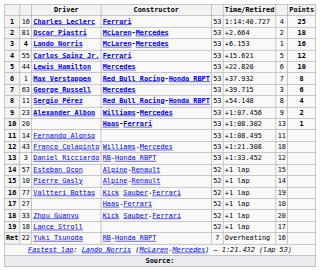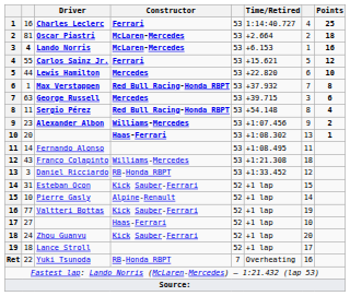 <table class="wikitable sortable" style="font-size: 85%;">
 <tr>
 <th scope="col"></th>
 <th scope="col"></th>
 <th scope="col">Driver</th>
 <th scope="col">Constructor</th>
 <th class="unsortable" scope="col"></th>
 <th class="unsortable" scope="col">Time/Retired</th>
 <th scope="col"></th>
 <th scope="col">Points</th>
 </tr>
 <tr>
 <th>1</th>
 <td align=center>16</td>
 <td data-sort-value="lec"><strong> <a href='#'>Charles Leclerc</a></strong></td>
 <td><strong><a href='#'>Ferrari</a></strong></td>
 <td align=center>53</td>
 <td>1:14:40.727</td>
 <td align=center>4</td>
 <td align=center><strong>25</strong></td>
 </tr>
 <tr>
 <th>2</th>
 <td align=center>81</td>
 <td data-sort-value="pia"><strong> <a href='#'>Oscar Piastri</a></strong></td>
 <td><strong><a href='#'>McLaren</a>-<a href='#'>Mercedes</a></strong></td>
 <td align=center>53</td>
 <td>+2.664</td>
 <td align=center>2</td>
 <td align=center><strong>18</strong></td>
 </tr>
 <tr>
 <th>3</th>
 <td align=center><strong>4</strong></td>
 <td data-sort-value="nor"><strong> <a href='#'>Lando Norris</a></strong></td>
 <td><strong><a href='#'>McLaren</a>-<a href='#'>Mercedes</a></strong></td>
 <td align=center>53</td>
 <td>+6.153</td>
 <td align=center>1</td>
 <td align=center><strong>16</strong></td>
 </tr>
 <tr>
 <th>4</th>
 <td align=center>55</td>
 <td data-sort-value="sai"><strong> <a href='#'>Carlos Sainz Jr.</a></strong></td>
 <td><a href='#'><strong>Ferrari</strong></a></td>
 <td align=center>53</td>
 <td>+15.621</td>
 <td align=center>5</td>
 <td align=center><strong>12</strong></td>
 </tr>
 <tr>
 <th>5</th>
 <td align=center>44</td>
 <td data-sort-value="ham"><strong> <a href='#'>Lewis Hamilton</a></strong></td>
 <td><a href='#'><strong>Mercedes</strong></a></td>
 <td align=center>53</td>
 <td>+22.820</td>
 <td align=center>6</td>
 <td align=center><strong>10</strong></td>
 </tr>
 <tr>
 <th>6</th>
 <td align=center>1</td>
 <td data-sort-value="ver"><strong> <a href='#'>Max Verstappen</a></strong></td>
 <td><strong><a href='#'>Red Bull Racing</a>-<a href='#'>Honda RBPT</a></strong></td>
 <td align=center>53</td>
 <td>+37.932</td>
 <td align=center>7</td>
 <td align=center><strong>8</strong></td>
 </tr>
 <tr>
 <th>7</th>
 <td align=center>63</td>
 <td data-sort-value="rus"><strong> <a href='#'>George Russell</a></strong></td>
 <td><a href='#'><strong>Mercedes</strong></a></td>
 <td align=center>53</td>
 <td>+39.715</td>
 <td align=center>3</td>
 <td align=center><strong>6</strong></td>
 </tr>
 <tr>
 <th>8</th>
 <td align=center>11</td>
 <td data-sort-value="per"><strong> <a href='#'>Sergio Pérez</a></strong></td>
 <td><strong><a href='#'>Red Bull Racing</a>-<a href='#'>Honda RBPT</a></strong></td>
 <td align=center>53</td>
 <td>+54.148</td>
 <td align=center>8</td>
 <td align=center><strong>4</strong></td>
 </tr>
 <tr>
 <th>9</th>
 <td align=center>23</td>
 <td data-sort-value="alb"> <strong><a href='#'>Alexander Albon</a></strong></td>
 <td><strong><a href='#'>Williams</a>-<a href='#'>Mercedes</a></strong></td>
 <td align=center>53</td>
 <td>+1:07.456</td>
 <td align=center>9</td>
 <td align=center><strong>2</strong></td>
 </tr>
 <tr>
 <th>10</th>
 <td align=center>20</td>
 <td data-sort-value="mag"></td>
 <td><strong><a href='#'>Haas</a>-<a href='#'>Ferrari</a></strong></td>
 <td align=center>53</td>
 <td>+1:08.302</td>
 <td align=center>13</td>
 <td align=center><strong>1</strong></td>
 </tr>
 <tr>
 <th>11</th>
 <td align=center>14</td>
 <td data-sort-value="alo"> <a href='#'>Fernando Alonso</a></td>
 <td></td>
 <td align=center>53</td>
 <td>+1:08.495</td>
 <td align=center>11</td>
 <td></td>
 </tr>
 <tr>
 <th>12</th>
 <td align=center>43</td>
 <td data-sort-value="col"> <a href='#'>Franco Colapinto</a></td>
 <td><a href='#'>Williams</a>-<a href='#'>Mercedes</a></td>
 <td align=center>53</td>
 <td>+1:21.308</td>
 <td align=center>18</td>
 <td></td>
 </tr>
 <tr>
 <th>13</th>
 <td align=center>3</td>
 <td data-sort-value="ric"> <a href='#'>Daniel Ricciardo</a></td>
 <td><a href='#'>RB</a>-<a href='#'>Honda RBPT</a></td>
 <td align=center>53</td>
 <td>+1:33.452</td>
 <td align=center>12</td>
 <td></td>
 </tr>
 <tr>
 <th>14</th>
-<td align=center>57</td>
+<td align=center>31</td>
 <td data-sort-value="oco"> <a href='#'>Esteban Ocon</a></td>
-<td><a href='#'>Alpine</a>-<a href='#'>Renault</a></td>
+<td><a href='#'>Kick</a> <a href='#'>Sauber</a>-<a href='#'>Ferrari</a></td>
 <td align=center>52</td>
 <td>+1 lap</td>
 <td align=center>15</td>
 <td></td>
 </tr>
 <tr>
 <th>15</th>
 <td align=center>10</td>
 <td data-sort-value="gas"> <a href='#'>Pierre Gasly</a></td>
 <td><a href='#'>Alpine</a>-<a href='#'>Renault</a></td>
 <td align=center>52</td>
 <td>+1 lap</td>
 <td align=center>14</td>
 <td></td>
 </tr>
 <tr>
 <th>16</th>
 <td align=center>77</td>
 <td data-sort-value="bot"> <a href='#'>Valtteri Bottas</a></td>
 <td><a href='#'>Kick</a> <a href='#'>Sauber</a>-<a href='#'>Ferrari</a></td>
 <td align=center>52</td>
 <td>+1 lap</td>
 <td align=center>19</td>
 <td></td>
 </tr>
 <tr>
 <th>17</th>
 <td align=center>27</td>
 <td data-sort-value="hul"></td>
 <td><a href='#'>Haas</a>-<a href='#'>Ferrari</a></td>
 <td align=center>52</td>
 <td>+1 lap</td>
 <td align=center>10</td>
 <td></td>
 </tr>
 <tr>
 <th>18</th>
-<td align=center>33</td>
+<td align=center>24</td>
 <td data-sort-value="zho"> <a href='#'>Zhou Guanyu</a></td>
 <td><a href='#'>Kick</a> <a href='#'>Sauber</a>-<a href='#'>Ferrari</a></td>
 <td align=center>52</td>
 <td>+1 lap</td>
 <td align=center>20</td>
 <td></td>
 </tr>
 <tr>
 <th>19</th>
 <td align=center>18</td>
 <td data-sort-value="str"> <a href='#'>Lance Stroll</a></td>
 <td></td>
 <td align=center>52</td>
 <td>+1 lap</td>
 <td align=center>17</td>
 <td></td>
 </tr>
 <tr>
 <th>Ret</th>
 <td align=center>22</td>
 <td data-sort-value="tsu"> <a href='#'>Yuki Tsunoda</a></td>
 <td><a href='#'>RB</a>-<a href='#'>Honda RBPT</a></td>
 <td align=center>7</td>
 <td>Overheating</td>
 <td align=center>16</td>
 <td></td>
 </tr>
 <tr class="sortbottom">
 <td colspan="8" align="center"><em><a href='#'>Fastest lap</a>:</em>  <em><a href='#'>Lando Norris</a> (<a href='#'>McLaren</a>-<a href='#'>Mercedes</a>) – 1:21.432 (lap 53)</em></td>
 </tr>
 <tr class="sortbottom">
 <td colspan="8" style="background-color:#eaecf0;text-align:center"><strong>Source:</strong></td>
 </tr>
 </table>
